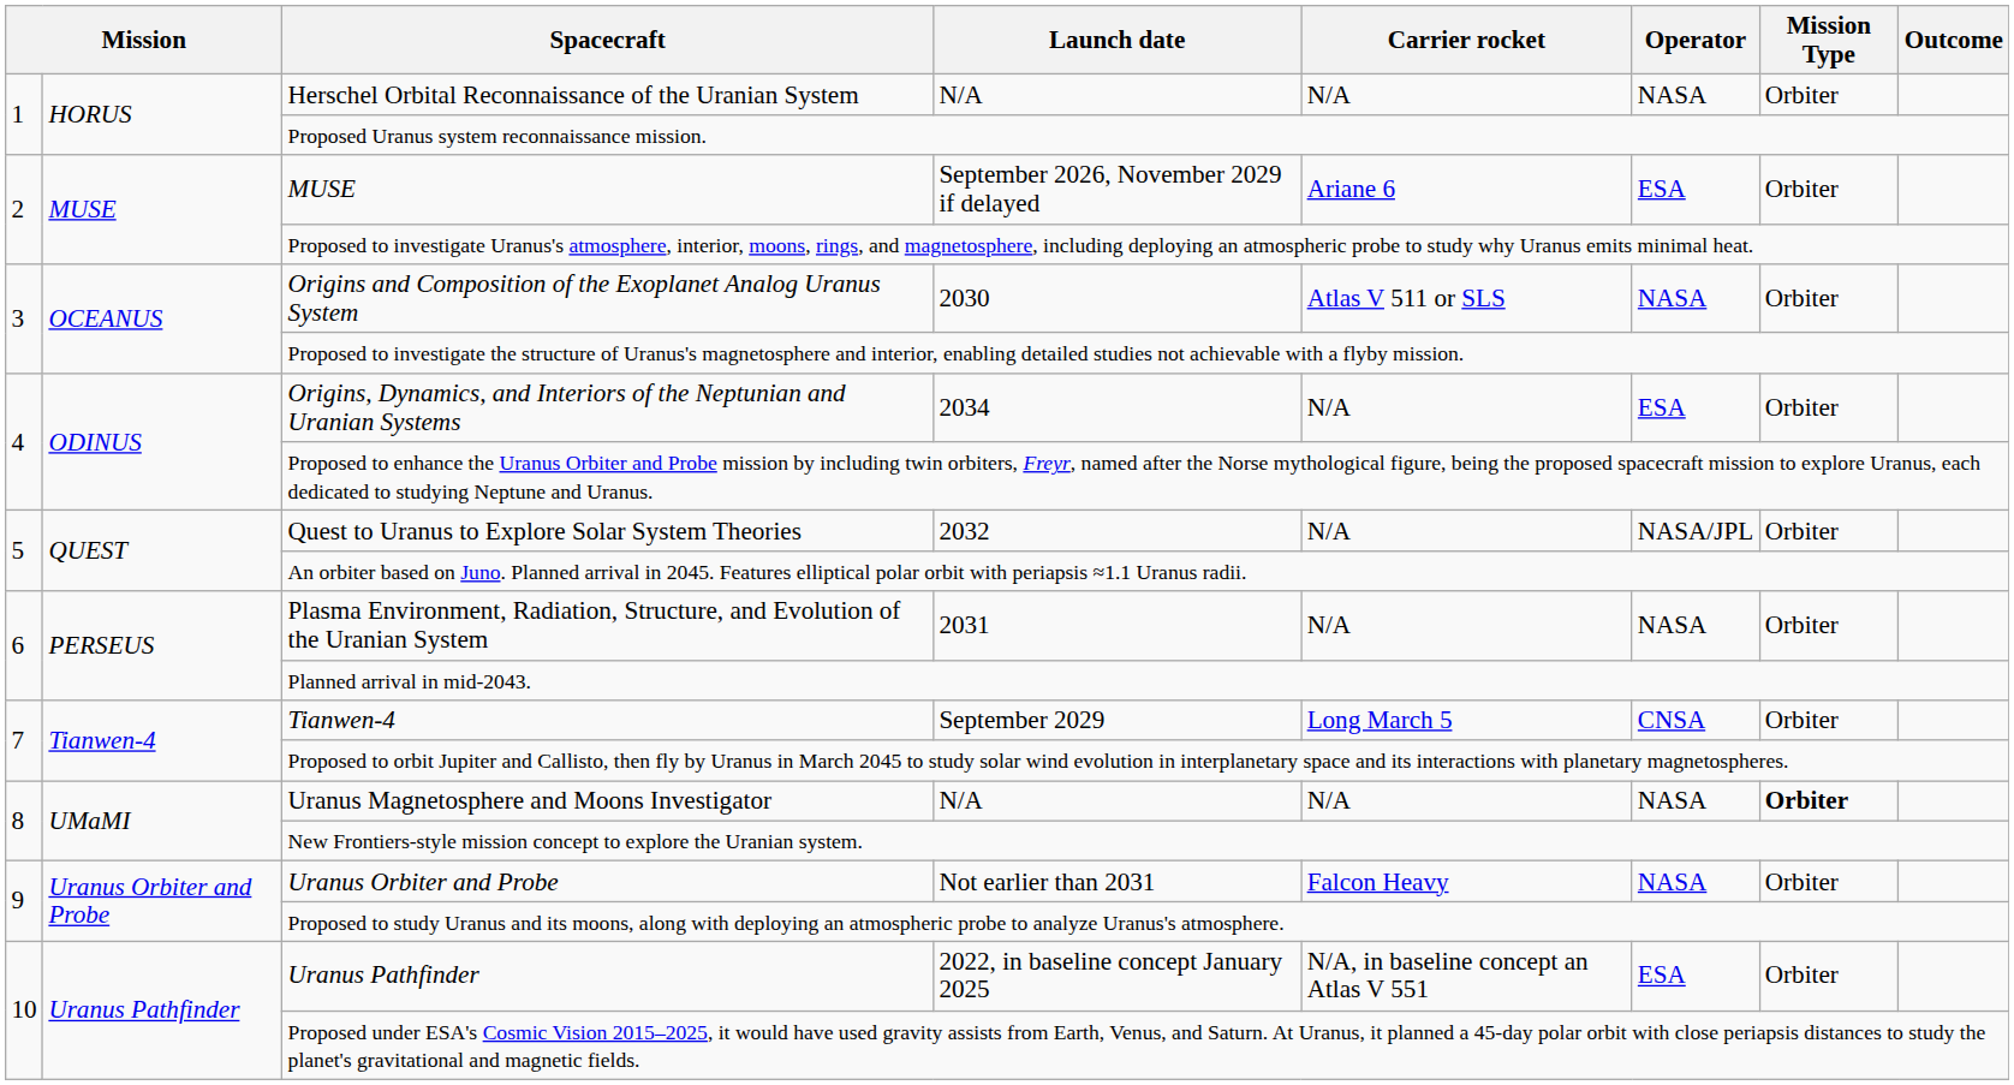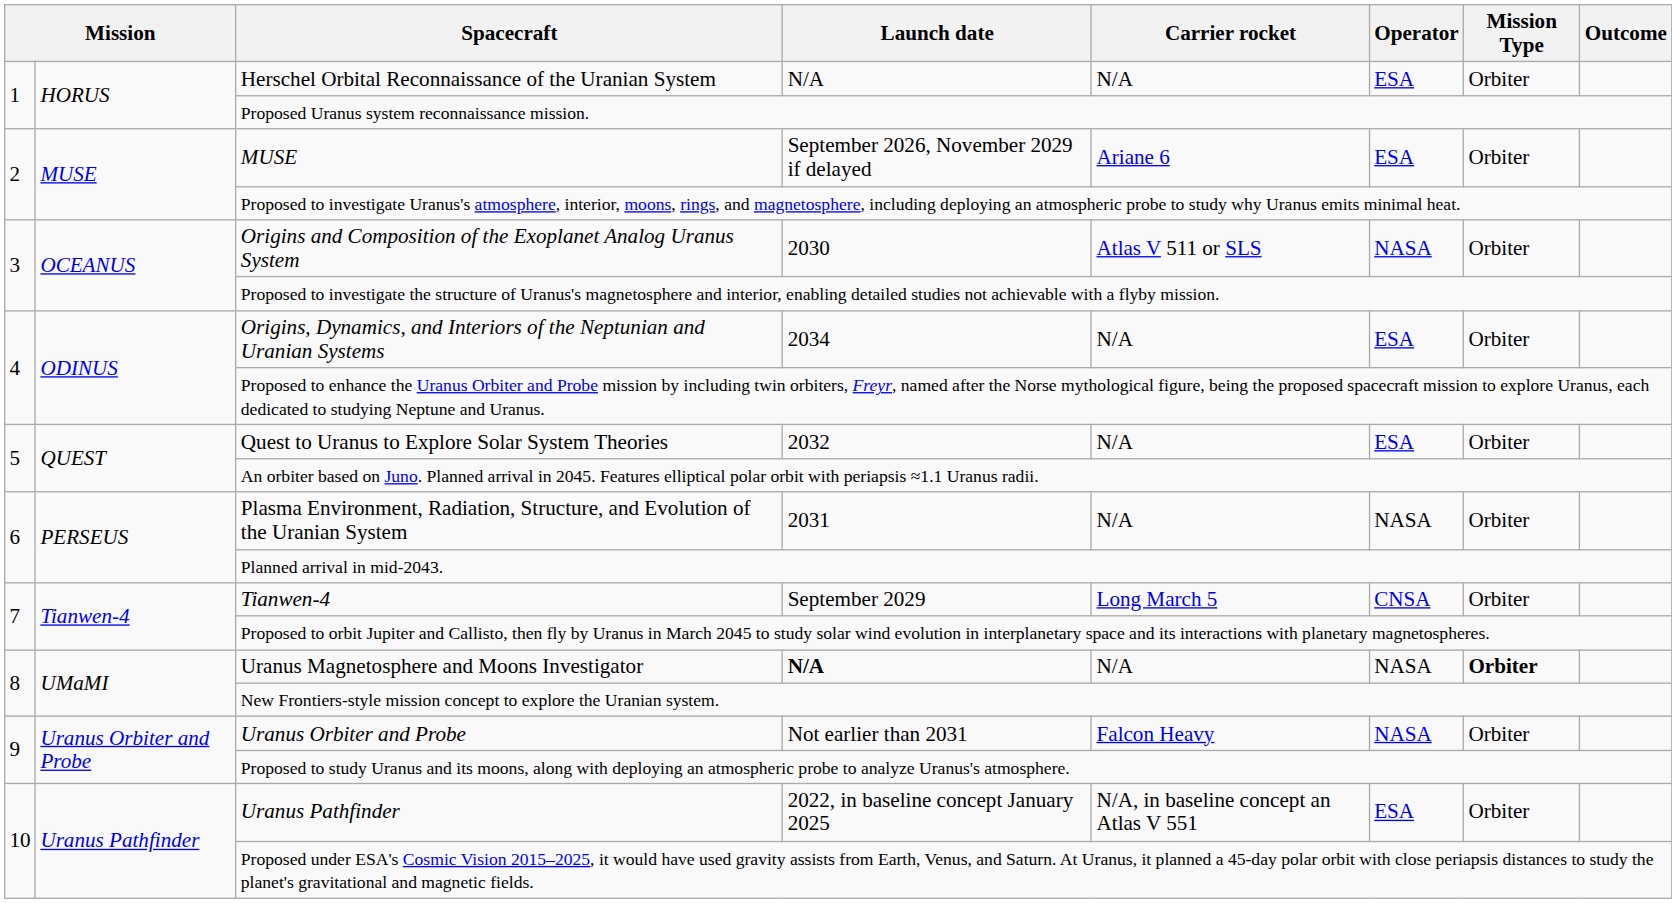 <table class="wikitable sortable" style="width:100%">
 <tr>
 <th colspan="2">Mission</th>
 <th>Spacecraft</th>
 <th>Launch date</th>
 <th>Carrier rocket</th>
 <th>Operator</th>
 <th>Mission Type</th>
 <th>Outcome</th>
 </tr>
 <tr>
 <td rowspan="2">1</td>
 <td rowspan="2"><em>HORUS</em></td>
 <td>Herschel Orbital Reconnaissance of the Uranian System</td>
 <td>N/A</td>
 <td>N/A</td>
-<td> NASA</td>
+<td> <a href='#'>ESA</a></td>
 <td>Orbiter</td>
 <td></td>
 </tr>
 <tr>
 <td colspan="6"><small>Proposed Uranus system reconnaissance mission.</small></td>
 </tr>
 <tr>
 <td rowspan="2">2</td>
 <td rowspan="2"><em><a href='#'>MUSE</a></em></td>
 <td><em>MUSE</em></td>
 <td>September 2026, November 2029 if delayed</td>
 <td><a href='#'>Ariane 6</a></td>
 <td> <a href='#'>ESA</a></td>
 <td>Orbiter</td>
 <td></td>
 </tr>
 <tr>
 <td colspan="6"><small>Proposed to investigate Uranus's <a href='#'>atmosphere</a>, interior, <a href='#'>moons</a>, <a href='#'>rings</a>, and <a href='#'>magnetosphere</a>, including deploying an atmospheric probe to study why Uranus emits minimal heat.</small></td>
 </tr>
 <tr>
 <td rowspan="2">3</td>
 <td rowspan="2"><em><a href='#'>OCEANUS</a></em></td>
 <td><em>Origins and Composition of the Exoplanet Analog Uranus System</em></td>
 <td>2030</td>
 <td><a href='#'>Atlas V</a> 511 or <a href='#'>SLS</a></td>
 <td> <a href='#'>NASA</a></td>
 <td>Orbiter</td>
 <td></td>
 </tr>
 <tr>
 <td colspan="6"><small>Proposed to investigate the structure of Uranus's magnetosphere and interior, enabling detailed studies not achievable with a flyby mission.</small></td>
 </tr>
 <tr>
 <td rowspan="2">4</td>
 <td rowspan="2"><em><a href='#'>ODINUS</a></em></td>
 <td><em>Origins, Dynamics, and Interiors of the Neptunian and Uranian Systems</em></td>
 <td>2034</td>
 <td>N/A</td>
 <td> <a href='#'>ESA</a></td>
 <td>Orbiter</td>
 <td></td>
 </tr>
 <tr>
 <td colspan="6"><small>Proposed to enhance the <a href='#'>Uranus Orbiter and Probe</a> mission by including twin orbiters, <em><a href='#'>Freyr</a></em>, named after the Norse mythological figure, being the proposed spacecraft mission to explore Uranus, each dedicated to studying Neptune and Uranus.</small></td>
 </tr>
 <tr>
 <td rowspan="2">5</td>
 <td rowspan="2"><em>QUEST</em></td>
 <td>Quest to Uranus to Explore Solar System Theories</td>
 <td>2032</td>
 <td>N/A</td>
-<td> NASA/JPL</td>
+<td> <a href='#'>ESA</a></td>
 <td>Orbiter</td>
 <td></td>
 </tr>
 <tr>
 <td colspan="6"><small>An orbiter based on <a href='#'>Juno</a>. Planned arrival in 2045. Features elliptical polar orbit with periapsis ≈1.1 Uranus radii.</small></td>
 </tr>
 <tr>
 <td rowspan="2">6</td>
 <td rowspan="2"><em>PERSEUS</em></td>
 <td>Plasma Environment, Radiation, Structure, and Evolution of the Uranian System</td>
 <td>2031</td>
 <td>N/A</td>
 <td> NASA</td>
 <td>Orbiter</td>
 <td></td>
 </tr>
 <tr>
 <td colspan="6"><small>Planned arrival in mid-2043.</small></td>
 </tr>
 <tr>
 <td rowspan="2">7</td>
 <td rowspan="2"><em><a href='#'>Tianwen-4</a></em></td>
 <td><em>Tianwen-4</em></td>
 <td>September 2029</td>
 <td><a href='#'>Long March 5</a></td>
 <td> <a href='#'>CNSA</a></td>
 <td>Orbiter</td>
 <td></td>
 </tr>
 <tr>
 <td colspan="6"><small>Proposed to orbit Jupiter and Callisto, then fly by Uranus in March 2045 to study solar wind evolution in interplanetary space and its interactions with planetary magnetospheres.</small></td>
 </tr>
 <tr>
 <td rowspan="2">8</td>
 <td rowspan="2"><em>UMaMI</em></td>
 <td>Uranus Magnetosphere and Moons Investigator</td>
-<td>N/A</td>
+<td><strong>N/A</strong></td>
 <td>N/A</td>
 <td> NASA</td>
 <td><strong>Orbiter</strong></td>
 <td></td>
 </tr>
 <tr>
 <td colspan="6"><small>New Frontiers-style mission concept to explore the Uranian system.</small></td>
 </tr>
 <tr>
 <td rowspan="2">9</td>
 <td rowspan="2"><em><a href='#'>Uranus Orbiter and Probe</a></em></td>
 <td><em>Uranus Orbiter and Probe</em></td>
 <td>Not earlier than 2031</td>
 <td><a href='#'>Falcon Heavy</a></td>
 <td> <a href='#'>NASA</a></td>
 <td>Orbiter</td>
 <td></td>
 </tr>
 <tr>
 <td colspan="6"><small>Proposed to study Uranus and its moons, along with deploying an atmospheric probe to analyze Uranus's atmosphere.</small></td>
 </tr>
 <tr>
 <td rowspan="2">10</td>
 <td rowspan="2"><em><a href='#'>Uranus Pathfinder</a></em></td>
 <td><em>Uranus Pathfinder</em></td>
 <td>2022, in baseline concept January 2025</td>
 <td>N/A, in baseline concept an Atlas V 551</td>
 <td> <a href='#'>ESA</a></td>
 <td>Orbiter</td>
 <td></td>
 </tr>
 <tr>
 <td colspan="6"><small>Proposed under ESA's <a href='#'>Cosmic Vision 2015–2025</a>, it would have used gravity assists from Earth, Venus, and Saturn. At Uranus, it planned a 45-day polar orbit with close periapsis distances to study the planet's gravitational and magnetic fields.</small></td>
 </tr>
 </table>
